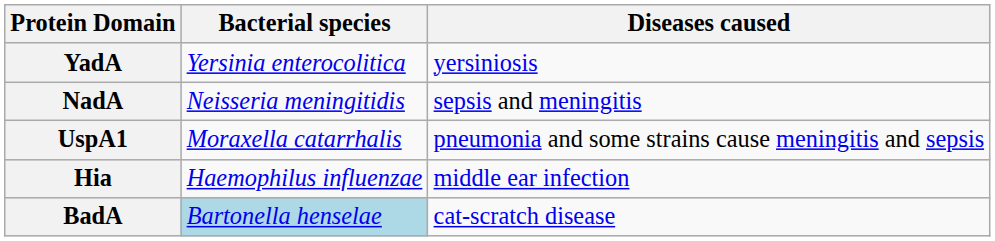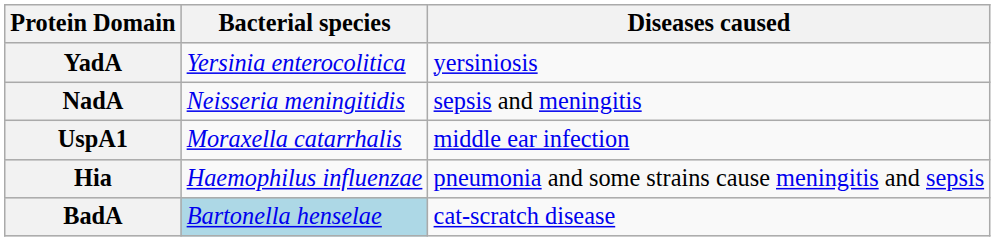 <table class= "wikitable">
 <tr>
 <th>Protein Domain</th>
 <th>Bacterial species</th>
 <th>Diseases caused</th>
 </tr>
 <tr>
 <th>YadA</th>
 <td><em><a href='#'>Yersinia enterocolitica</a></em></td>
 <td><a href='#'>yersiniosis</a></td>
 </tr>
 <tr>
 <th>NadA</th>
 <td><a href='#'><em>Neisseria meningitidis</em></a></td>
 <td><a href='#'>sepsis</a> and <a href='#'>meningitis</a></td>
 </tr>
 <tr>
 <th>UspA1</th>
 <td><a href='#'><em>Moraxella catarrhalis</em></a></td>
-<td><a href='#'>pneumonia</a> and some strains cause <a href='#'>meningitis</a> and <a href='#'>sepsis</a></td>
+<td><a href='#'>middle ear infection</a></td>
 </tr>
 <tr>
 <th>Hia</th>
 <td><a href='#'><em>Haemophilus influenzae</em></a></td>
-<td><a href='#'>middle ear infection</a></td>
+<td><a href='#'>pneumonia</a> and some strains cause <a href='#'>meningitis</a> and <a href='#'>sepsis</a></td>
 </tr>
 <tr>
 <th>BadA</th>
 <td style="background: lightblue;"><a href='#'><em>Bartonella henselae</em></a></td>
 <td><a href='#'>cat-scratch disease</a></td>
 </tr>
 </table>
